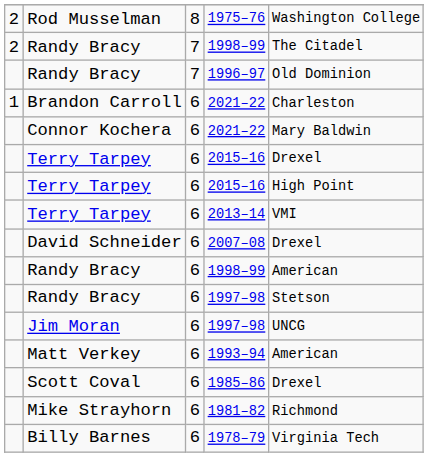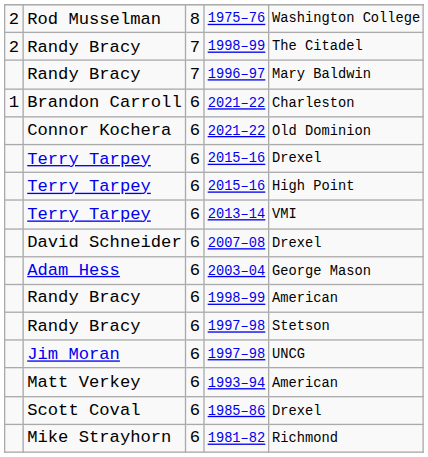 <table class="wikitable">
 <tr>
 </tr>
 <tr>
 <td>2</td>
 <td>Rod Musselman</td>
 <td>8</td>
 <td style="font-size:80%;"><a href='#'>1975–76</a></td>
 <td style="font-size:80%;">Washington College</td>
 </tr>
 <tr>
 <td>2</td>
 <td>Randy Bracy</td>
 <td>7</td>
 <td style="font-size:80%;"><a href='#'>1998–99</a></td>
 <td style="font-size:80%;">The Citadel</td>
 </tr>
 <tr>
 <td></td>
 <td>Randy Bracy</td>
 <td>7</td>
 <td style="font-size:80%;"><a href='#'>1996–97</a></td>
-<td style="font-size:80%;">Old Dominion</td>
+<td style="font-size:80%;">Mary Baldwin</td>
 </tr>
 <tr>
 <td>1</td>
 <td>Brandon Carroll</td>
 <td>6</td>
 <td style="font-size:80%;"><a href='#'>2021–22</a></td>
 <td style="font-size:80%;">Charleston</td>
 </tr>
 <tr>
 <td></td>
 <td>Connor Kochera</td>
 <td>6</td>
 <td style="font-size:80%;"><a href='#'>2021–22</a></td>
-<td style="font-size:80%;">Mary Baldwin</td>
+<td style="font-size:80%;">Old Dominion</td>
 </tr>
 <tr>
 <td></td>
 <td><a href='#'>Terry Tarpey</a></td>
 <td>6</td>
 <td style="font-size:80%;"><a href='#'>2015–16</a></td>
 <td style="font-size:80%;">Drexel</td>
 </tr>
 <tr>
 <td></td>
 <td><a href='#'>Terry Tarpey</a></td>
 <td>6</td>
 <td style="font-size:80%;"><a href='#'>2015–16</a></td>
 <td style="font-size:80%;">High Point</td>
 </tr>
 <tr>
 <td></td>
 <td><a href='#'>Terry Tarpey</a></td>
 <td>6</td>
 <td style="font-size:80%;"><a href='#'>2013–14</a></td>
 <td style="font-size:80%;">VMI</td>
 </tr>
 <tr>
 <td></td>
 <td>David Schneider</td>
 <td>6</td>
 <td style="font-size:80%;"><a href='#'>2007–08</a></td>
 <td style="font-size:80%;">Drexel</td>
+</tr>
+<tr>
+<td></td>
+<td><a href='#'>Adam Hess</a></td>
+<td>6</td>
+<td style="font-size:80%;"><a href='#'>2003–04</a></td>
+<td style="font-size:80%;">George Mason</td>
 </tr>
 <tr>
 <td></td>
 <td>Randy Bracy</td>
 <td>6</td>
 <td style="font-size:80%;"><a href='#'>1998–99</a></td>
 <td style="font-size:80%;">American</td>
 </tr>
 <tr>
 <td></td>
 <td>Randy Bracy</td>
 <td>6</td>
 <td style="font-size:80%;"><a href='#'>1997–98</a></td>
 <td style="font-size:80%;">Stetson</td>
 </tr>
 <tr>
 <td></td>
 <td><a href='#'>Jim Moran</a></td>
 <td>6</td>
 <td style="font-size:80%;"><a href='#'>1997–98</a></td>
 <td style="font-size:80%;">UNCG</td>
 </tr>
 <tr>
 <td></td>
 <td>Matt Verkey</td>
 <td>6</td>
 <td style="font-size:80%;"><a href='#'>1993–94</a></td>
 <td style="font-size:80%;">American</td>
 </tr>
 <tr>
 <td></td>
 <td>Scott Coval</td>
 <td>6</td>
 <td style="font-size:80%;"><a href='#'>1985–86</a></td>
 <td style="font-size:80%;">Drexel</td>
 </tr>
 <tr>
 <td></td>
 <td>Mike Strayhorn</td>
 <td>6</td>
 <td style="font-size:80%;"><a href='#'>1981–82</a></td>
 <td style="font-size:80%;">Richmond</td>
 </tr>
-<tr>
-<td></td>
-<td>Billy Barnes</td>
-<td>6</td>
-<td style="font-size:80%;"><a href='#'>1978–79</a></td>
-<td style="font-size:80%;">Virginia Tech</td>
-</tr>
 </table>
